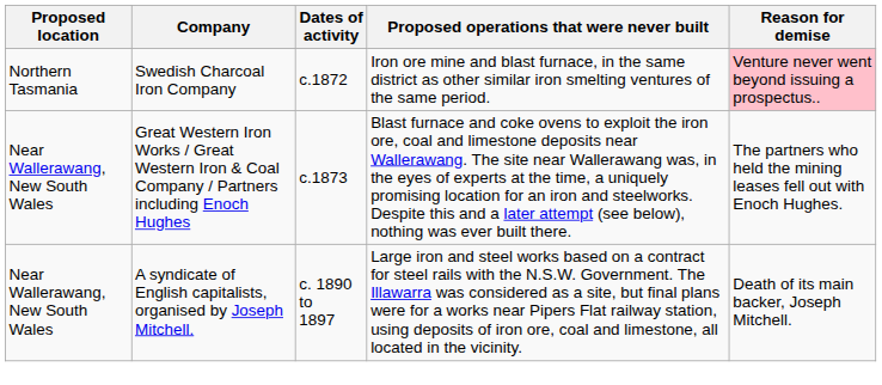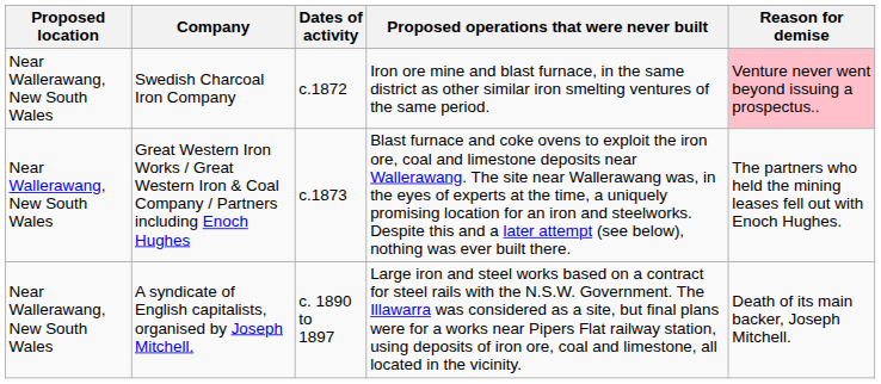 <table class="wikitable">
 <tr>
 <th>Proposed location</th>
 <th>Company</th>
 <th>Dates of activity</th>
 <th>Proposed operations that were never built</th>
 <th>Reason for demise</th>
 </tr>
 <tr>
-<td>Northern Tasmania</td>
+<td>Near Wallerawang, New South Wales</td>
 <td>Swedish Charcoal Iron Company</td>
 <td>c.1872</td>
 <td>Iron ore mine and blast furnace, in the same district as other similar iron smelting ventures of the same period.</td>
 <td style="background: pink;">Venture never went beyond issuing a prospectus..</td>
 </tr>
 <tr>
 <td>Near <a href='#'>Wallerawang</a>, New South Wales</td>
 <td>Great Western Iron Works / Great Western Iron & Coal Company / Partners including <a href='#'>Enoch Hughes</a></td>
 <td>c.1873</td>
 <td>Blast furnace and coke ovens to exploit the iron ore, coal and limestone deposits near <a href='#'>Wallerawang</a>. The site near Wallerawang was, in the eyes of experts at the time, a uniquely promising location for an iron and steelworks. Despite this and a <a href='#'>later attempt</a> (see below), nothing was ever built there.</td>
 <td>The partners who held the mining leases fell out with Enoch Hughes.</td>
 </tr>
 <tr>
 <td>Near Wallerawang, New South Wales</td>
 <td>A syndicate of English capitalists, organised by <a href='#'>Joseph Mitchell.</a></td>
 <td>c. 1890 to<br>1897</td>
 <td>Large iron and steel works based on a contract for steel rails with the N.S.W. Government. The <a href='#'>Illawarra</a> was considered as a site, but final plans were for a works near Pipers Flat railway station, using deposits of iron ore, coal and limestone, all located in the vicinity.</td>
 <td>Death of its main backer, Joseph Mitchell.</td>
 </tr>
 </table>
